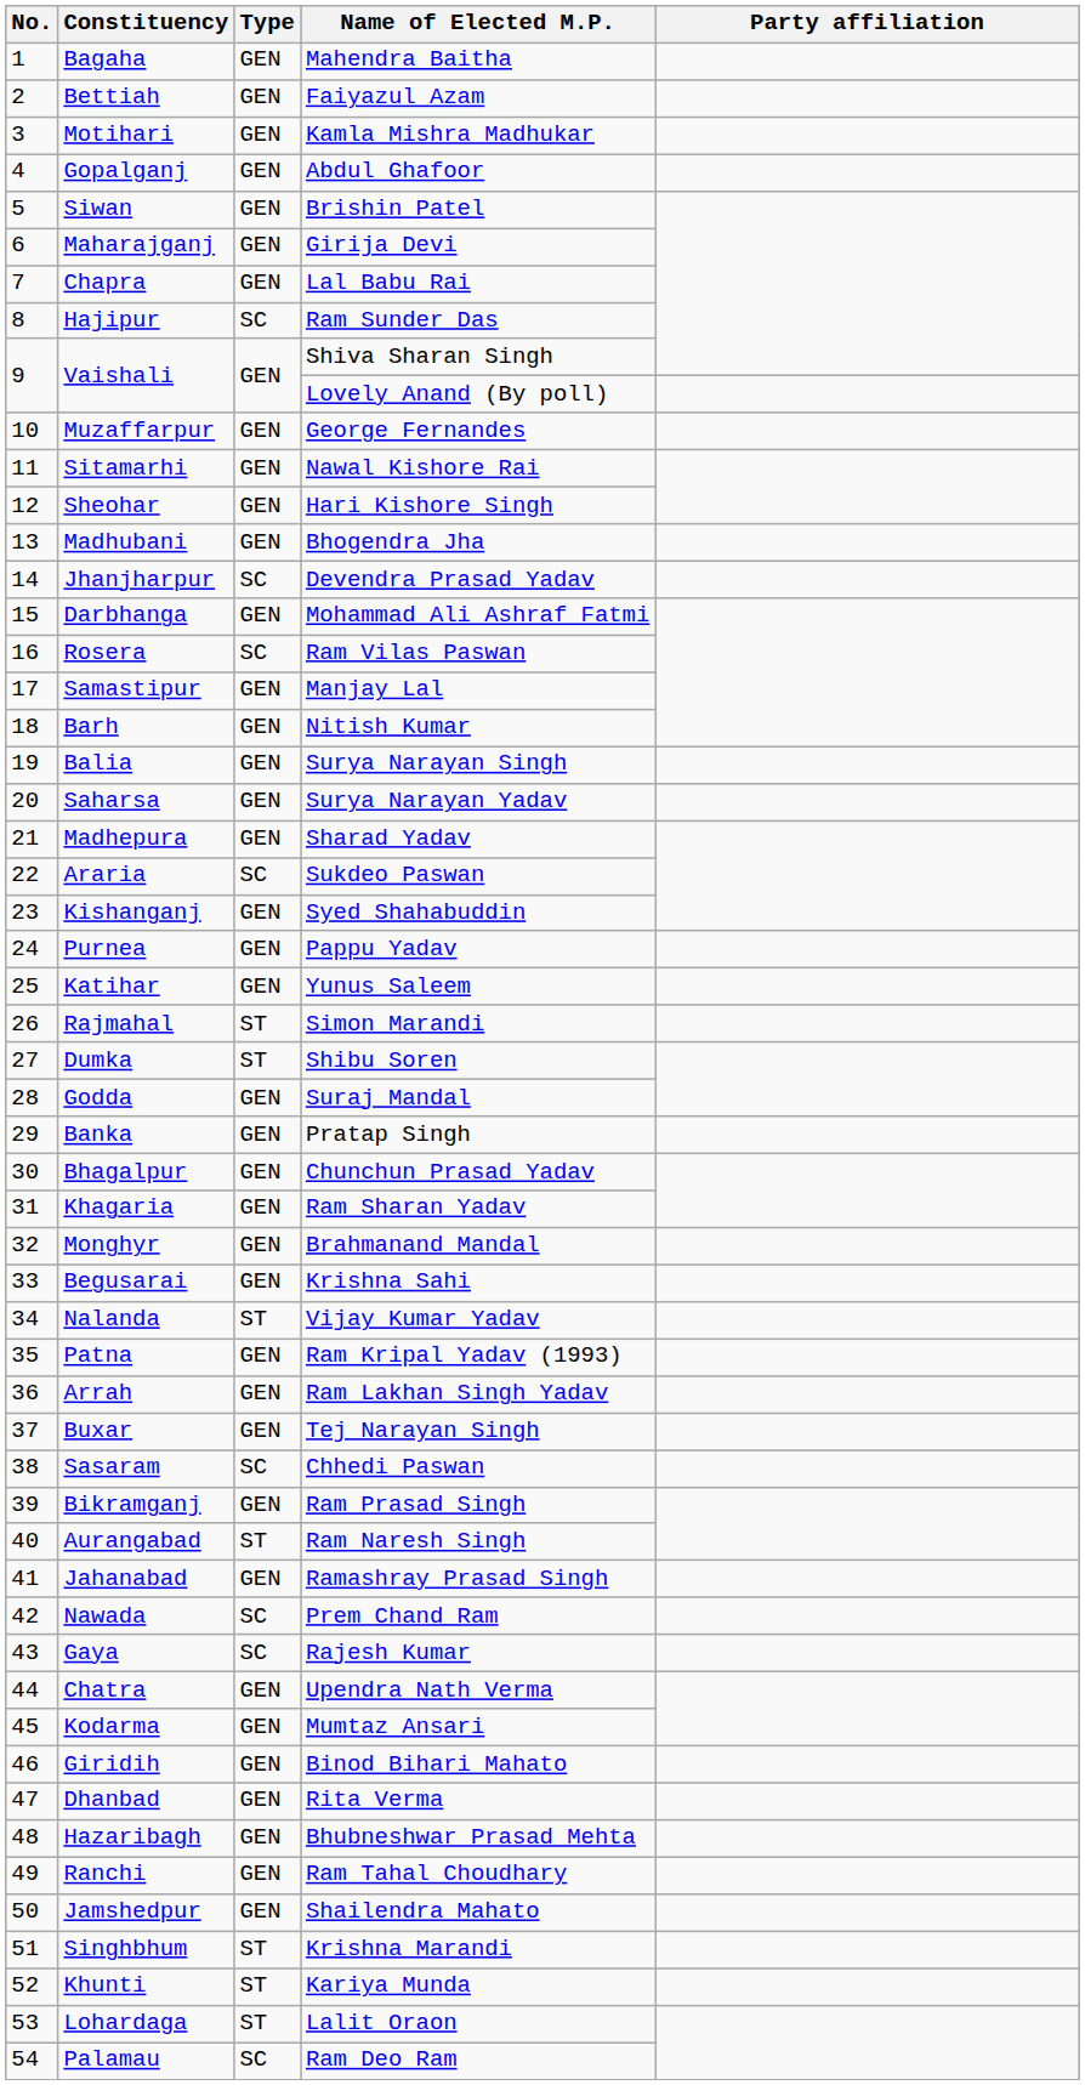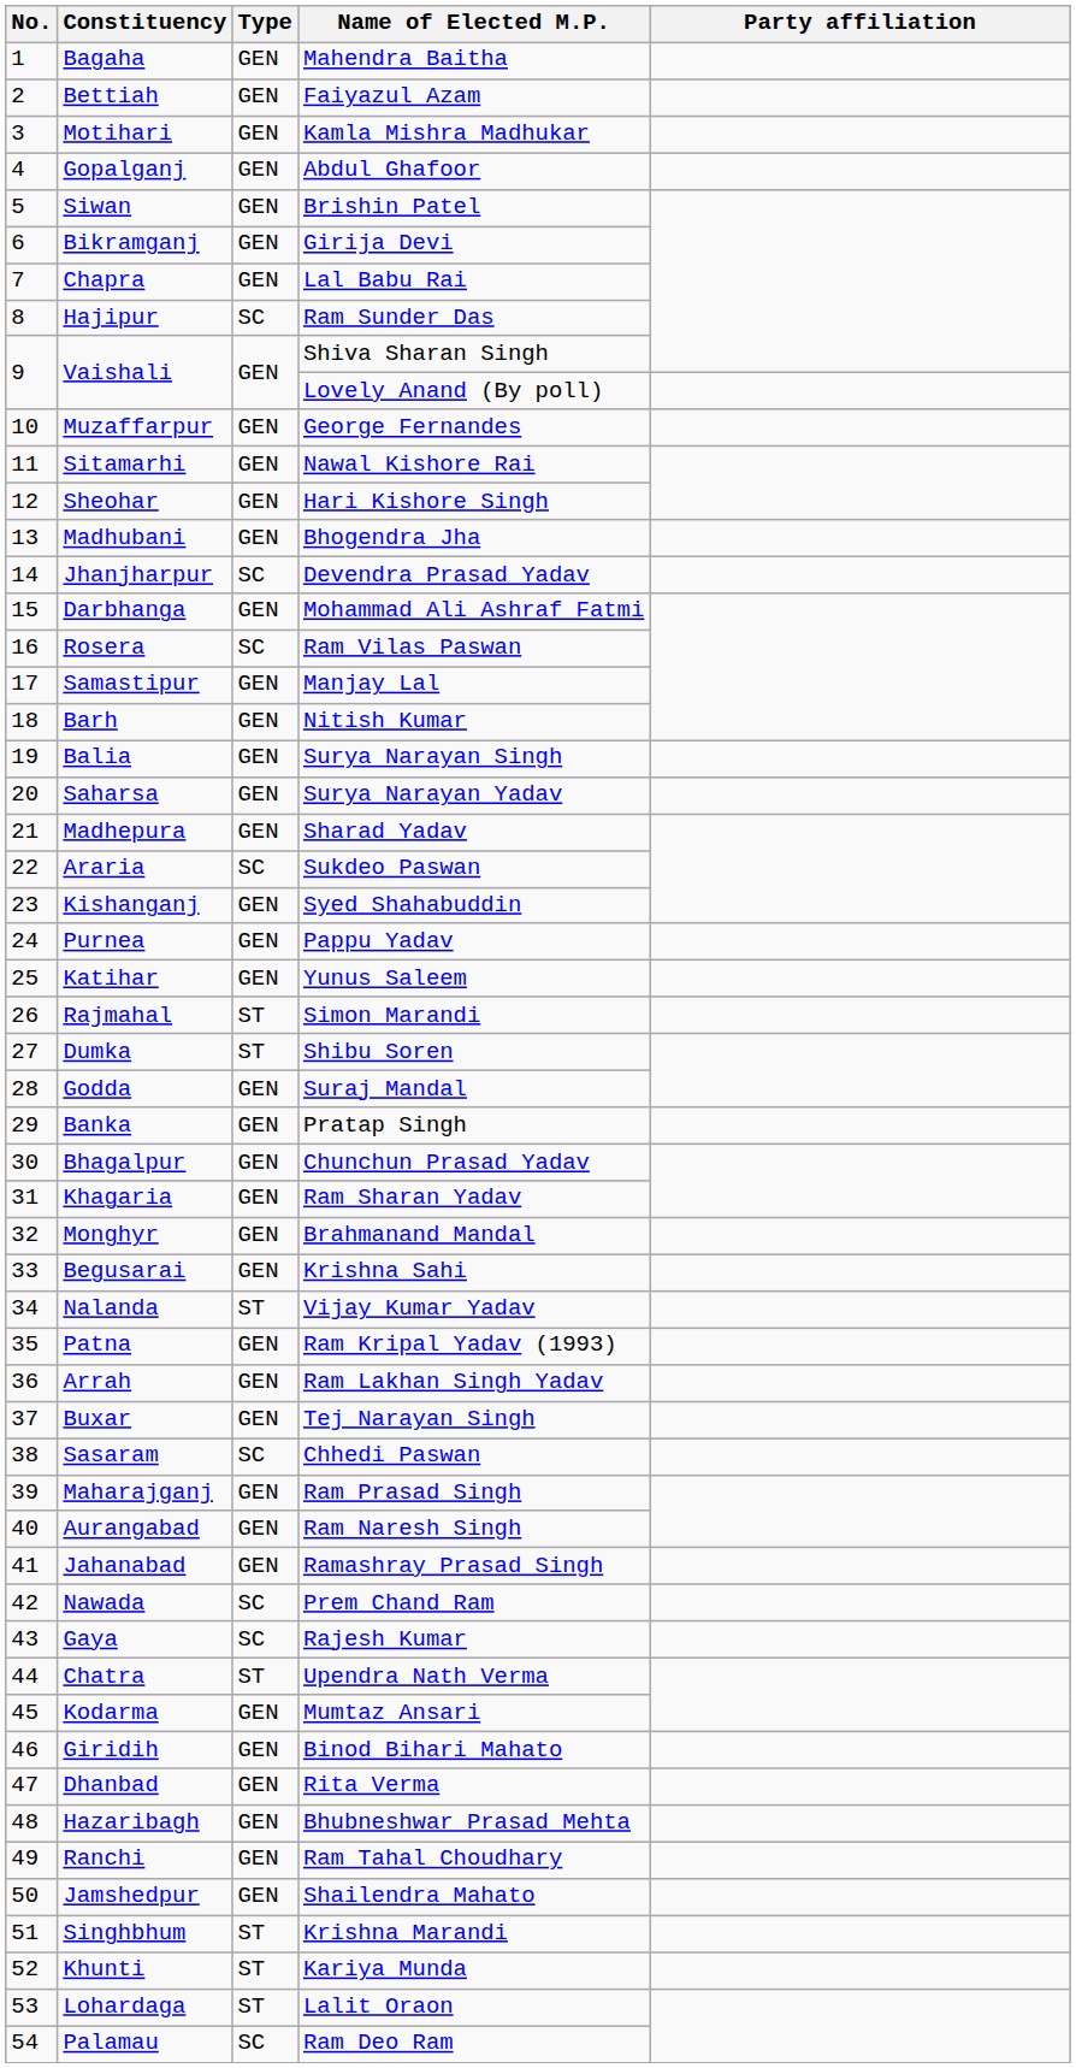 <table class="wikitable" style="font-size:95%;">
 <tr>
 <th>No.</th>
 <th>Constituency</th>
 <th>Type</th>
 <th>Name of Elected M.P.</th>
 <th colspan="2" style="width:18em">Party affiliation</th>
 </tr>
 <tr>
 <td>1</td>
 <td><a href='#'>Bagaha</a></td>
 <td>GEN</td>
 <td><a href='#'>Mahendra Baitha</a></td>
 <td></td>
 </tr>
 <tr>
 <td>2</td>
 <td><a href='#'>Bettiah</a></td>
 <td>GEN</td>
 <td><a href='#'>Faiyazul Azam</a></td>
 </tr>
 <tr>
 <td>3</td>
 <td><a href='#'>Motihari</a></td>
 <td>GEN</td>
 <td><a href='#'>Kamla Mishra Madhukar</a></td>
 <td></td>
 </tr>
 <tr>
 <td>4</td>
 <td><a href='#'>Gopalganj</a></td>
 <td>GEN</td>
 <td><a href='#'>Abdul Ghafoor</a></td>
 <td></td>
 </tr>
 <tr>
 <td>5</td>
 <td><a href='#'>Siwan</a></td>
 <td>GEN</td>
 <td><a href='#'>Brishin Patel</a></td>
 </tr>
 <tr>
 <td>6</td>
-<td><a href='#'>Maharajganj</a></td>
+<td><a href='#'>Bikramganj</a></td>
 <td>GEN</td>
 <td><a href='#'>Girija Devi</a></td>
 </tr>
 <tr>
 <td>7</td>
 <td><a href='#'>Chapra</a></td>
 <td>GEN</td>
 <td><a href='#'>Lal Babu Rai</a></td>
 </tr>
 <tr>
 <td>8</td>
 <td><a href='#'>Hajipur</a></td>
 <td>SC</td>
 <td><a href='#'>Ram Sunder Das</a></td>
 </tr>
 <tr>
 <td rowspan=2>9</td>
 <td rowspan=2><a href='#'>Vaishali</a></td>
 <td rowspan=2>GEN</td>
 <td>Shiva Sharan Singh</td>
 </tr>
 <tr>
 <td><a href='#'>Lovely Anand</a> (By poll)</td>
 <td></td>
 </tr>
 <tr>
 <td>10</td>
 <td><a href='#'>Muzaffarpur</a></td>
 <td>GEN</td>
 <td><a href='#'>George Fernandes</a></td>
 <td></td>
 </tr>
 <tr>
 <td>11</td>
 <td><a href='#'>Sitamarhi</a></td>
 <td>GEN</td>
 <td><a href='#'>Nawal Kishore Rai</a></td>
 </tr>
 <tr>
 <td>12</td>
 <td><a href='#'>Sheohar</a></td>
 <td>GEN</td>
 <td><a href='#'>Hari Kishore Singh</a></td>
 </tr>
 <tr>
 <td>13</td>
 <td><a href='#'>Madhubani</a></td>
 <td>GEN</td>
 <td><a href='#'>Bhogendra Jha</a></td>
 <td></td>
 </tr>
 <tr>
 <td>14</td>
 <td><a href='#'>Jhanjharpur</a></td>
 <td>SC</td>
 <td><a href='#'>Devendra Prasad Yadav</a></td>
 <td></td>
 </tr>
 <tr>
 <td>15</td>
 <td><a href='#'>Darbhanga</a></td>
 <td>GEN</td>
 <td><a href='#'>Mohammad Ali Ashraf Fatmi</a></td>
 </tr>
 <tr>
 <td>16</td>
 <td><a href='#'>Rosera</a></td>
 <td>SC</td>
 <td><a href='#'>Ram Vilas Paswan</a></td>
 </tr>
 <tr>
 <td>17</td>
 <td><a href='#'>Samastipur</a></td>
 <td>GEN</td>
 <td><a href='#'>Manjay Lal</a></td>
 </tr>
 <tr>
 <td>18</td>
 <td><a href='#'>Barh</a></td>
 <td>GEN</td>
 <td><a href='#'>Nitish Kumar</a></td>
 </tr>
 <tr>
 <td>19</td>
 <td><a href='#'>Balia</a></td>
 <td>GEN</td>
 <td><a href='#'>Surya Narayan Singh</a></td>
 <td></td>
 </tr>
 <tr>
 <td>20</td>
 <td><a href='#'>Saharsa</a></td>
 <td>GEN</td>
 <td><a href='#'>Surya Narayan Yadav</a></td>
 <td></td>
 </tr>
 <tr>
 <td>21</td>
 <td><a href='#'>Madhepura</a></td>
 <td>GEN</td>
 <td><a href='#'>Sharad Yadav</a></td>
 </tr>
 <tr>
 <td>22</td>
 <td><a href='#'>Araria</a></td>
 <td>SC</td>
 <td><a href='#'>Sukdeo Paswan</a></td>
 </tr>
 <tr>
 <td>23</td>
 <td><a href='#'>Kishanganj</a></td>
 <td>GEN</td>
 <td><a href='#'>Syed Shahabuddin</a></td>
 </tr>
 <tr>
 <td>24</td>
 <td><a href='#'>Purnea</a></td>
 <td>GEN</td>
 <td><a href='#'>Pappu Yadav</a></td>
 <td></td>
 </tr>
 <tr>
 <td>25</td>
 <td><a href='#'>Katihar</a></td>
 <td>GEN</td>
 <td><a href='#'>Yunus Saleem</a></td>
 <td></td>
 </tr>
 <tr>
 <td>26</td>
 <td><a href='#'>Rajmahal</a></td>
 <td>ST</td>
 <td><a href='#'>Simon Marandi</a></td>
 <td></td>
 </tr>
 <tr>
 <td>27</td>
 <td><a href='#'>Dumka</a></td>
 <td>ST</td>
 <td><a href='#'>Shibu Soren</a></td>
 </tr>
 <tr>
 <td>28</td>
 <td><a href='#'>Godda</a></td>
 <td>GEN</td>
 <td><a href='#'>Suraj Mandal</a></td>
 </tr>
 <tr>
 <td>29</td>
 <td><a href='#'>Banka</a></td>
 <td>GEN</td>
 <td>Pratap Singh</td>
 <td></td>
 </tr>
 <tr>
 <td>30</td>
 <td><a href='#'>Bhagalpur</a></td>
 <td>GEN</td>
 <td><a href='#'>Chunchun Prasad Yadav</a></td>
 </tr>
 <tr>
 <td>31</td>
 <td><a href='#'>Khagaria</a></td>
 <td>GEN</td>
 <td><a href='#'>Ram Sharan Yadav</a></td>
 </tr>
 <tr>
 <td>32</td>
 <td><a href='#'>Monghyr</a></td>
 <td>GEN</td>
 <td><a href='#'>Brahmanand Mandal</a></td>
 <td></td>
 </tr>
 <tr>
 <td>33</td>
 <td><a href='#'>Begusarai</a></td>
 <td>GEN</td>
 <td><a href='#'>Krishna Sahi</a></td>
 <td></td>
 </tr>
 <tr>
 <td>34</td>
 <td><a href='#'>Nalanda</a></td>
 <td>ST</td>
 <td><a href='#'>Vijay Kumar Yadav</a></td>
 <td></td>
 </tr>
 <tr>
 <td>35</td>
 <td><a href='#'>Patna</a></td>
 <td>GEN</td>
 <td><a href='#'>Ram Kripal Yadav</a> (1993)</td>
 <td></td>
 </tr>
 <tr>
 <td>36</td>
 <td><a href='#'>Arrah</a></td>
 <td>GEN</td>
 <td><a href='#'>Ram Lakhan Singh Yadav</a></td>
 </tr>
 <tr>
 <td>37</td>
 <td><a href='#'>Buxar</a></td>
 <td>GEN</td>
 <td><a href='#'>Tej Narayan Singh</a></td>
 <td></td>
 </tr>
 <tr>
 <td>38</td>
 <td><a href='#'>Sasaram</a></td>
 <td>SC</td>
 <td><a href='#'>Chhedi Paswan</a></td>
 <td></td>
 </tr>
 <tr>
 <td>39</td>
-<td><a href='#'>Bikramganj</a></td>
+<td><a href='#'>Maharajganj</a></td>
 <td>GEN</td>
 <td><a href='#'>Ram Prasad Singh</a></td>
 </tr>
 <tr>
 <td>40</td>
 <td><a href='#'>Aurangabad</a></td>
-<td>ST</td>
+<td>GEN</td>
 <td><a href='#'>Ram Naresh Singh</a></td>
 </tr>
 <tr>
 <td>41</td>
 <td><a href='#'>Jahanabad</a></td>
 <td>GEN</td>
 <td><a href='#'>Ramashray Prasad Singh</a></td>
 <td></td>
 </tr>
 <tr>
 <td>42</td>
 <td><a href='#'>Nawada</a></td>
 <td>SC</td>
 <td><a href='#'>Prem Chand Ram</a></td>
 </tr>
 <tr>
 <td>43</td>
 <td><a href='#'>Gaya</a></td>
 <td>SC</td>
 <td><a href='#'>Rajesh Kumar</a></td>
 <td></td>
 </tr>
 <tr>
 <td>44</td>
 <td><a href='#'>Chatra</a></td>
-<td>GEN</td>
+<td>ST</td>
 <td><a href='#'>Upendra Nath Verma</a></td>
 </tr>
 <tr>
 <td>45</td>
 <td><a href='#'>Kodarma</a></td>
 <td>GEN</td>
 <td><a href='#'>Mumtaz Ansari</a></td>
 </tr>
 <tr>
 <td>46</td>
 <td><a href='#'>Giridih</a></td>
 <td>GEN</td>
 <td><a href='#'>Binod Bihari Mahato</a></td>
 <td></td>
 </tr>
 <tr>
 <td>47</td>
 <td><a href='#'>Dhanbad</a></td>
 <td>GEN</td>
 <td><a href='#'>Rita Verma</a></td>
 <td></td>
 </tr>
 <tr>
 <td>48</td>
 <td><a href='#'>Hazaribagh</a></td>
 <td>GEN</td>
 <td><a href='#'>Bhubneshwar Prasad Mehta</a></td>
 <td></td>
 </tr>
 <tr>
 <td>49</td>
 <td><a href='#'>Ranchi</a></td>
 <td>GEN</td>
 <td><a href='#'>Ram Tahal Choudhary</a></td>
 <td></td>
 </tr>
 <tr>
 <td>50</td>
 <td><a href='#'>Jamshedpur</a></td>
 <td>GEN</td>
 <td><a href='#'>Shailendra Mahato</a></td>
 <td></td>
 </tr>
 <tr>
 <td>51</td>
 <td><a href='#'>Singhbhum</a></td>
 <td>ST</td>
 <td><a href='#'>Krishna Marandi</a></td>
 </tr>
 <tr>
 <td>52</td>
 <td><a href='#'>Khunti</a></td>
 <td>ST</td>
 <td><a href='#'>Kariya Munda</a></td>
 <td></td>
 </tr>
 <tr>
 <td>53</td>
 <td><a href='#'>Lohardaga</a></td>
 <td>ST</td>
 <td><a href='#'>Lalit Oraon</a></td>
 </tr>
 <tr>
 <td>54</td>
 <td><a href='#'>Palamau</a></td>
 <td>SC</td>
 <td><a href='#'>Ram Deo Ram</a></td>
 </tr>
 <tr>
 </tr>
 </table>
